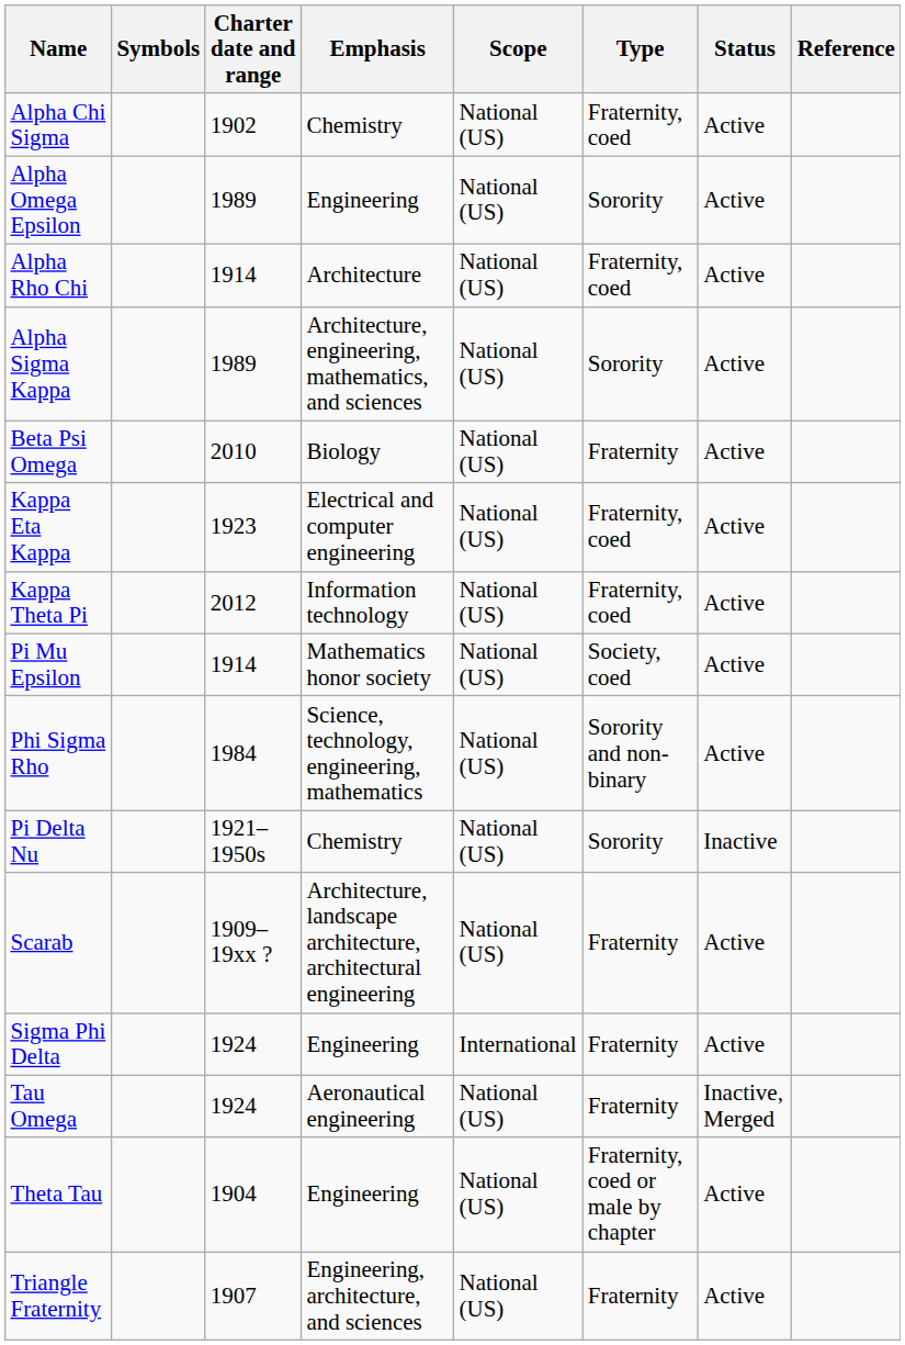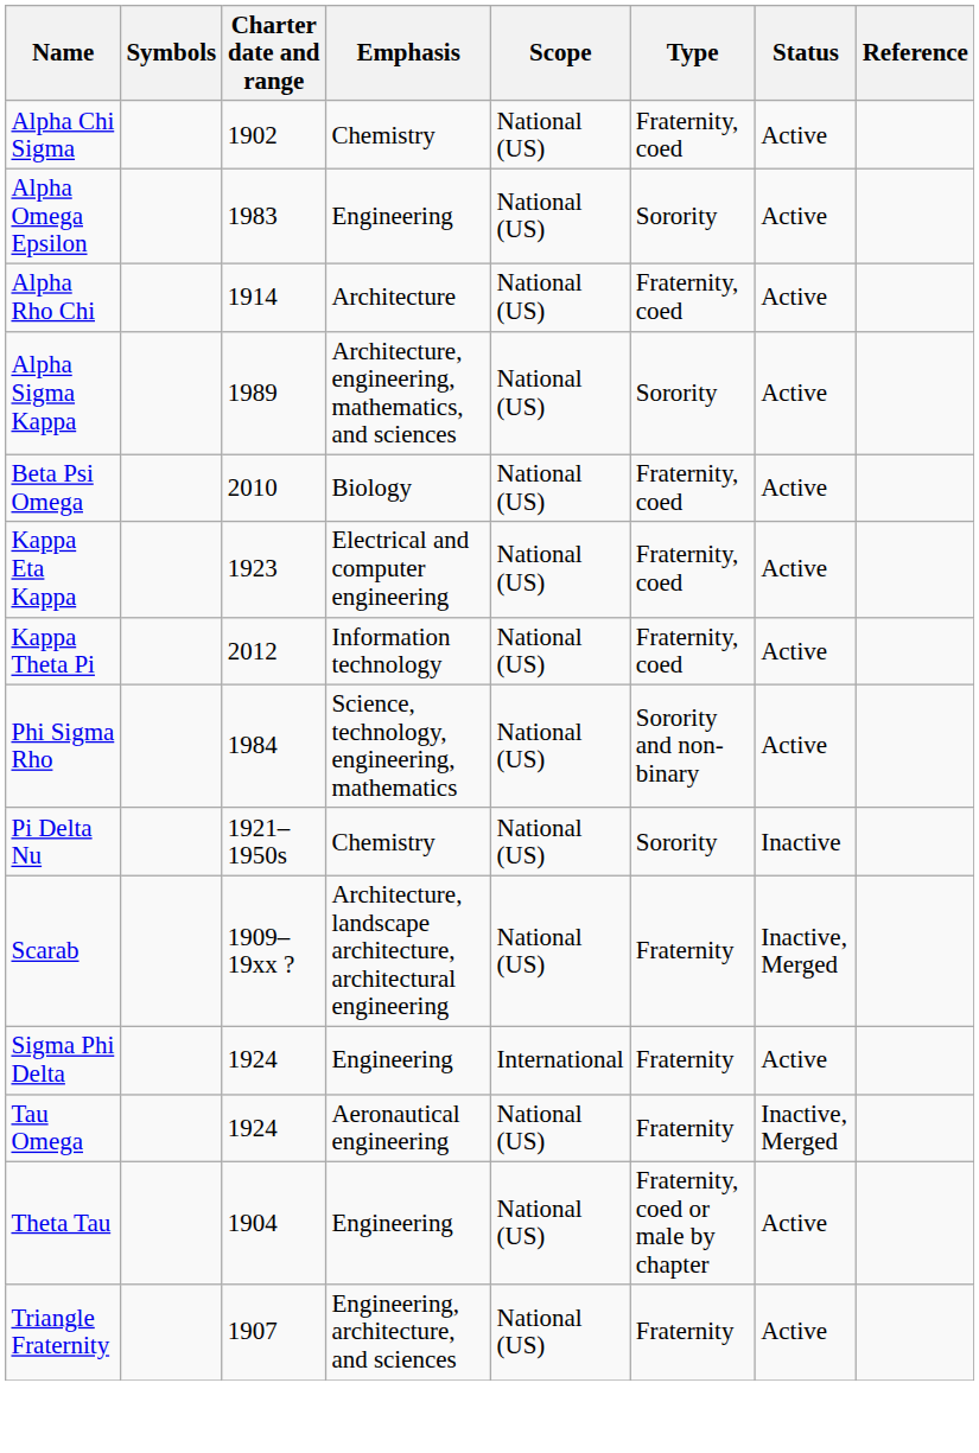 <table class="wikitable sortable" style="width:100%;">
 <tr>
 <th>Name</th>
 <th>Symbols</th>
 <th>Charter date and range</th>
 <th>Emphasis</th>
 <th>Scope</th>
 <th>Type</th>
 <th>Status</th>
 <th>Reference</th>
 </tr>
 <tr>
 <td><a href='#'>Alpha Chi Sigma</a></td>
 <td><strong></strong></td>
 <td>1902</td>
 <td>Chemistry</td>
 <td>National (US)</td>
 <td>Fraternity, coed</td>
 <td>Active</td>
 <td></td>
 </tr>
 <tr>
 <td><a href='#'>Alpha Omega Epsilon</a></td>
 <td><strong></strong></td>
-<td>1989</td>
+<td>1983</td>
 <td>Engineering</td>
 <td>National (US)</td>
 <td>Sorority</td>
 <td>Active</td>
 <td></td>
 </tr>
 <tr>
 <td><a href='#'>Alpha Rho Chi</a></td>
 <td><strong></strong></td>
 <td>1914</td>
 <td>Architecture</td>
 <td>National (US)</td>
 <td>Fraternity, coed</td>
 <td>Active</td>
 <td></td>
 </tr>
 <tr>
 <td><a href='#'>Alpha Sigma Kappa</a></td>
 <td><strong></strong></td>
 <td>1989</td>
 <td>Architecture, engineering, mathematics, and sciences</td>
 <td>National (US)</td>
 <td>Sorority</td>
 <td>Active</td>
 <td></td>
 </tr>
 <tr>
 <td><a href='#'>Beta Psi Omega</a></td>
 <td><strong></strong></td>
 <td>2010</td>
 <td>Biology</td>
 <td>National (US)</td>
-<td>Fraternity</td>
+<td>Fraternity, coed</td>
 <td>Active</td>
 <td></td>
 </tr>
 <tr>
 <td><a href='#'>Kappa Eta Kappa</a></td>
 <td><strong></strong></td>
 <td>1923</td>
 <td>Electrical and computer engineering</td>
 <td>National (US)</td>
 <td>Fraternity, coed</td>
 <td>Active</td>
 <td></td>
 </tr>
 <tr>
 <td><a href='#'>Kappa Theta Pi</a></td>
 <td><strong></strong></td>
 <td>2012</td>
 <td>Information technology</td>
 <td>National (US)</td>
 <td>Fraternity, coed</td>
-<td>Active</td>
-<td></td>
-</tr>
-<tr>
-<td><a href='#'>Pi Mu Epsilon</a></td>
-<td><strong></strong></td>
-<td>1914</td>
-<td>Mathematics honor society</td>
-<td>National (US)</td>
-<td>Society, coed</td>
 <td>Active</td>
 <td></td>
 </tr>
 <tr>
 <td><a href='#'>Phi Sigma Rho</a></td>
 <td><strong></strong></td>
 <td>1984</td>
 <td>Science, technology, engineering, mathematics</td>
 <td>National (US)</td>
 <td>Sorority and non-binary</td>
 <td>Active</td>
 <td></td>
 </tr>
 <tr>
 <td><a href='#'>Pi Delta Nu</a></td>
 <td><strong></strong></td>
 <td>1921–1950s</td>
 <td>Chemistry</td>
 <td>National (US)</td>
 <td>Sorority</td>
 <td>Inactive</td>
 <td></td>
 </tr>
 <tr>
 <td><a href='#'>Scarab</a></td>
 <td></td>
 <td>1909–19xx ?</td>
 <td>Architecture, landscape architecture, architectural engineering</td>
 <td>National (US)</td>
 <td>Fraternity</td>
-<td>Active</td>
+<td>Inactive, Merged</td>
 <td></td>
 </tr>
 <tr>
 <td><a href='#'>Sigma Phi Delta</a></td>
 <td><strong></strong></td>
 <td>1924</td>
 <td>Engineering</td>
 <td>International</td>
 <td>Fraternity</td>
 <td>Active</td>
 <td></td>
 </tr>
 <tr>
 <td><a href='#'>Tau Omega</a></td>
 <td><strong></strong></td>
 <td>1924</td>
 <td>Aeronautical engineering</td>
 <td>National (US)</td>
 <td>Fraternity</td>
 <td>Inactive, Merged</td>
 <td></td>
 </tr>
 <tr>
 <td><a href='#'>Theta Tau</a></td>
 <td><strong></strong></td>
 <td>1904</td>
 <td>Engineering</td>
 <td>National (US)</td>
 <td>Fraternity, coed or male by chapter</td>
 <td>Active</td>
 <td></td>
 </tr>
 <tr>
 <td><a href='#'>Triangle Fraternity</a></td>
 <td></td>
 <td>1907</td>
 <td>Engineering, architecture, and sciences</td>
 <td>National (US)</td>
 <td>Fraternity</td>
 <td>Active</td>
 <td></td>
 </tr>
 </table>
